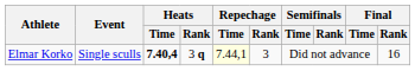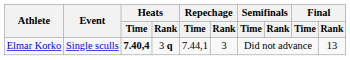 <table class="wikitable" style="font-size:90%">
 <tr>
 <th rowspan="2">Athlete</th>
 <th rowspan="2">Event</th>
 <th colspan="2">Heats</th>
 <th colspan="2">Repechage</th>
 <th colspan="2">Semifinals</th>
 <th colspan="2">Final</th>
 </tr>
 <tr style="font-size:95%">
 <th>Time</th>
 <th>Rank</th>
 <th>Time</th>
 <th>Rank</th>
 <th>Time</th>
 <th>Rank</th>
 <th>Time</th>
 <th>Rank</th>
 </tr>
 <tr align=center>
 <td align=left><a href='#'>Elmar Korko</a></td>
 <td align=left><a href='#'>Single sculls</a></td>
 <td><strong>7.40,4</strong></td>
 <td>3 <strong>q</strong></td>
-<td style="background: lightyellow;">7.44,1</td>
+<td>7.44,1</td>
 <td>3</td>
 <td colspan="3"  align="center">Did not advance</td>
-<td>16</td>
+<td>13</td>
 </tr>
 </table>
